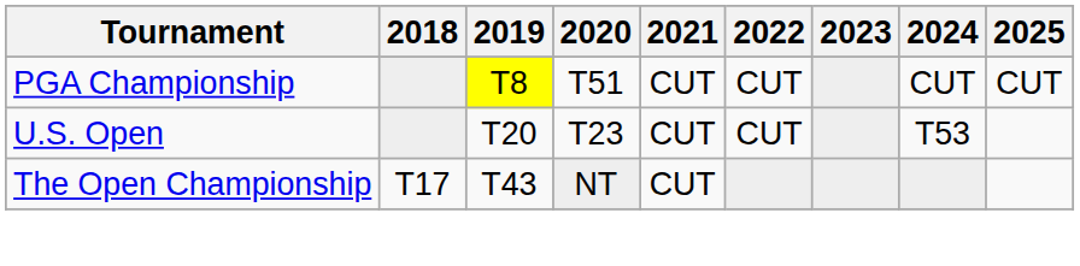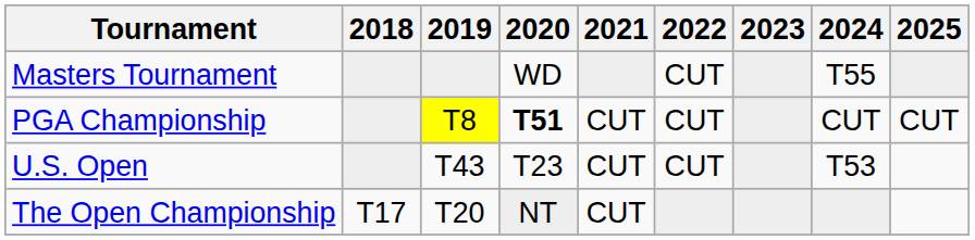 <table class="wikitable" style="font-size:95%;text-align:center;">
 <tr>
 <th>Tournament</th>
 <th>2018</th>
 <th>2019</th>
 <th>2020</th>
 <th>2021</th>
 <th>2022</th>
 <th>2023</th>
 <th>2024</th>
 <th>2025</th>
 </tr>
 <tr>
+<td align=left><a href='#'>Masters Tournament</a></td>
+<td style="background:#eeeeee;"></td>
+<td style="background:#eeeeee;"></td>
+<td>WD</td>
+<td style="background:#eeeeee;"></td>
+<td>CUT</td>
+<td style="background:#eeeeee;"></td>
+<td>T55</td>
+<td style="background:#eeeeee;"></td>
+</tr>
+<tr>
 <td align=left><a href='#'>PGA Championship</a></td>
 <td style="background:#eeeeee;"></td>
 <td style="background:yellow;">T8</td>
-<td>T51</td>
+<td><strong>T51</strong></td>
 <td>CUT</td>
 <td>CUT</td>
 <td style="background:#eeeeee;"></td>
 <td>CUT</td>
 <td>CUT</td>
 </tr>
 <tr>
 <td align=left><a href='#'>U.S. Open</a></td>
 <td style="background:#eeeeee;"></td>
-<td>T20</td>
+<td>T43</td>
 <td>T23</td>
 <td>CUT</td>
 <td>CUT</td>
 <td style="background:#eeeeee;"></td>
 <td>T53</td>
 <td></td>
 </tr>
 <tr>
 <td align=left><a href='#'>The Open Championship</a></td>
 <td>T17</td>
-<td>T43</td>
+<td>T20</td>
 <td style="background:#eeeeee;">NT</td>
 <td>CUT</td>
 <td style="background:#eeeeee;"></td>
 <td style="background:#eeeeee;"></td>
 <td style="background:#eeeeee;"></td>
 <td></td>
 </tr>
 </table>
